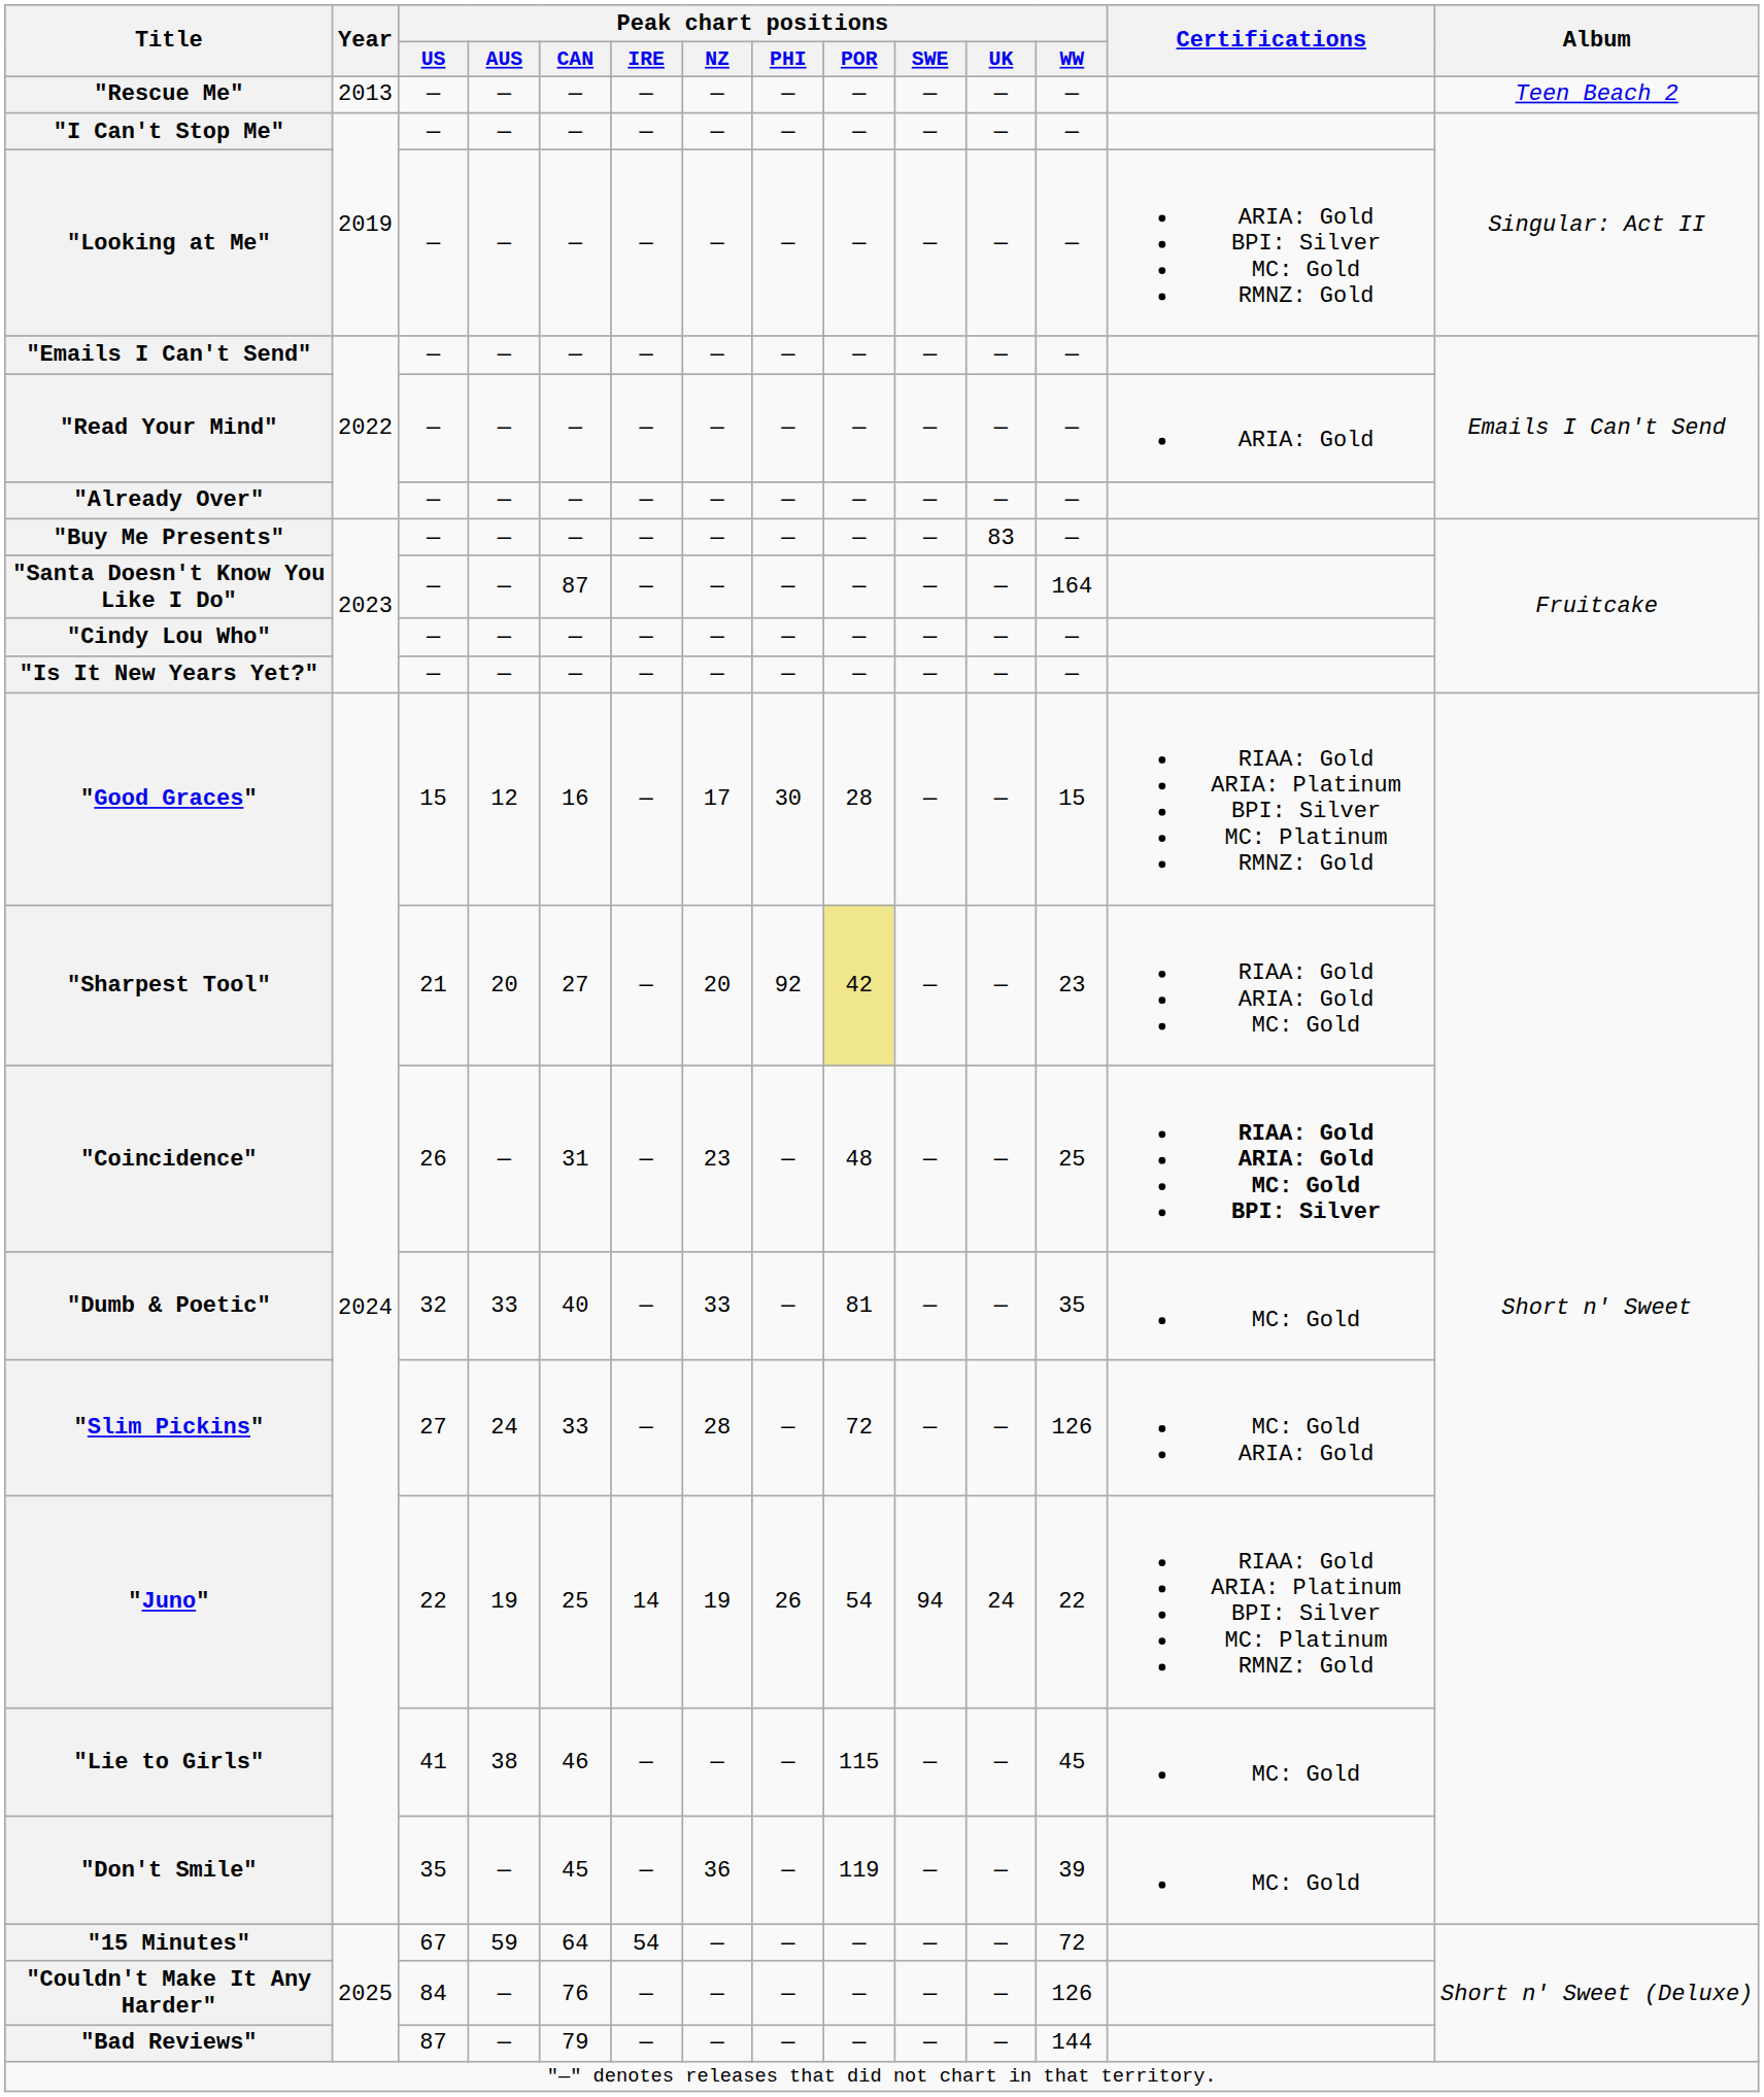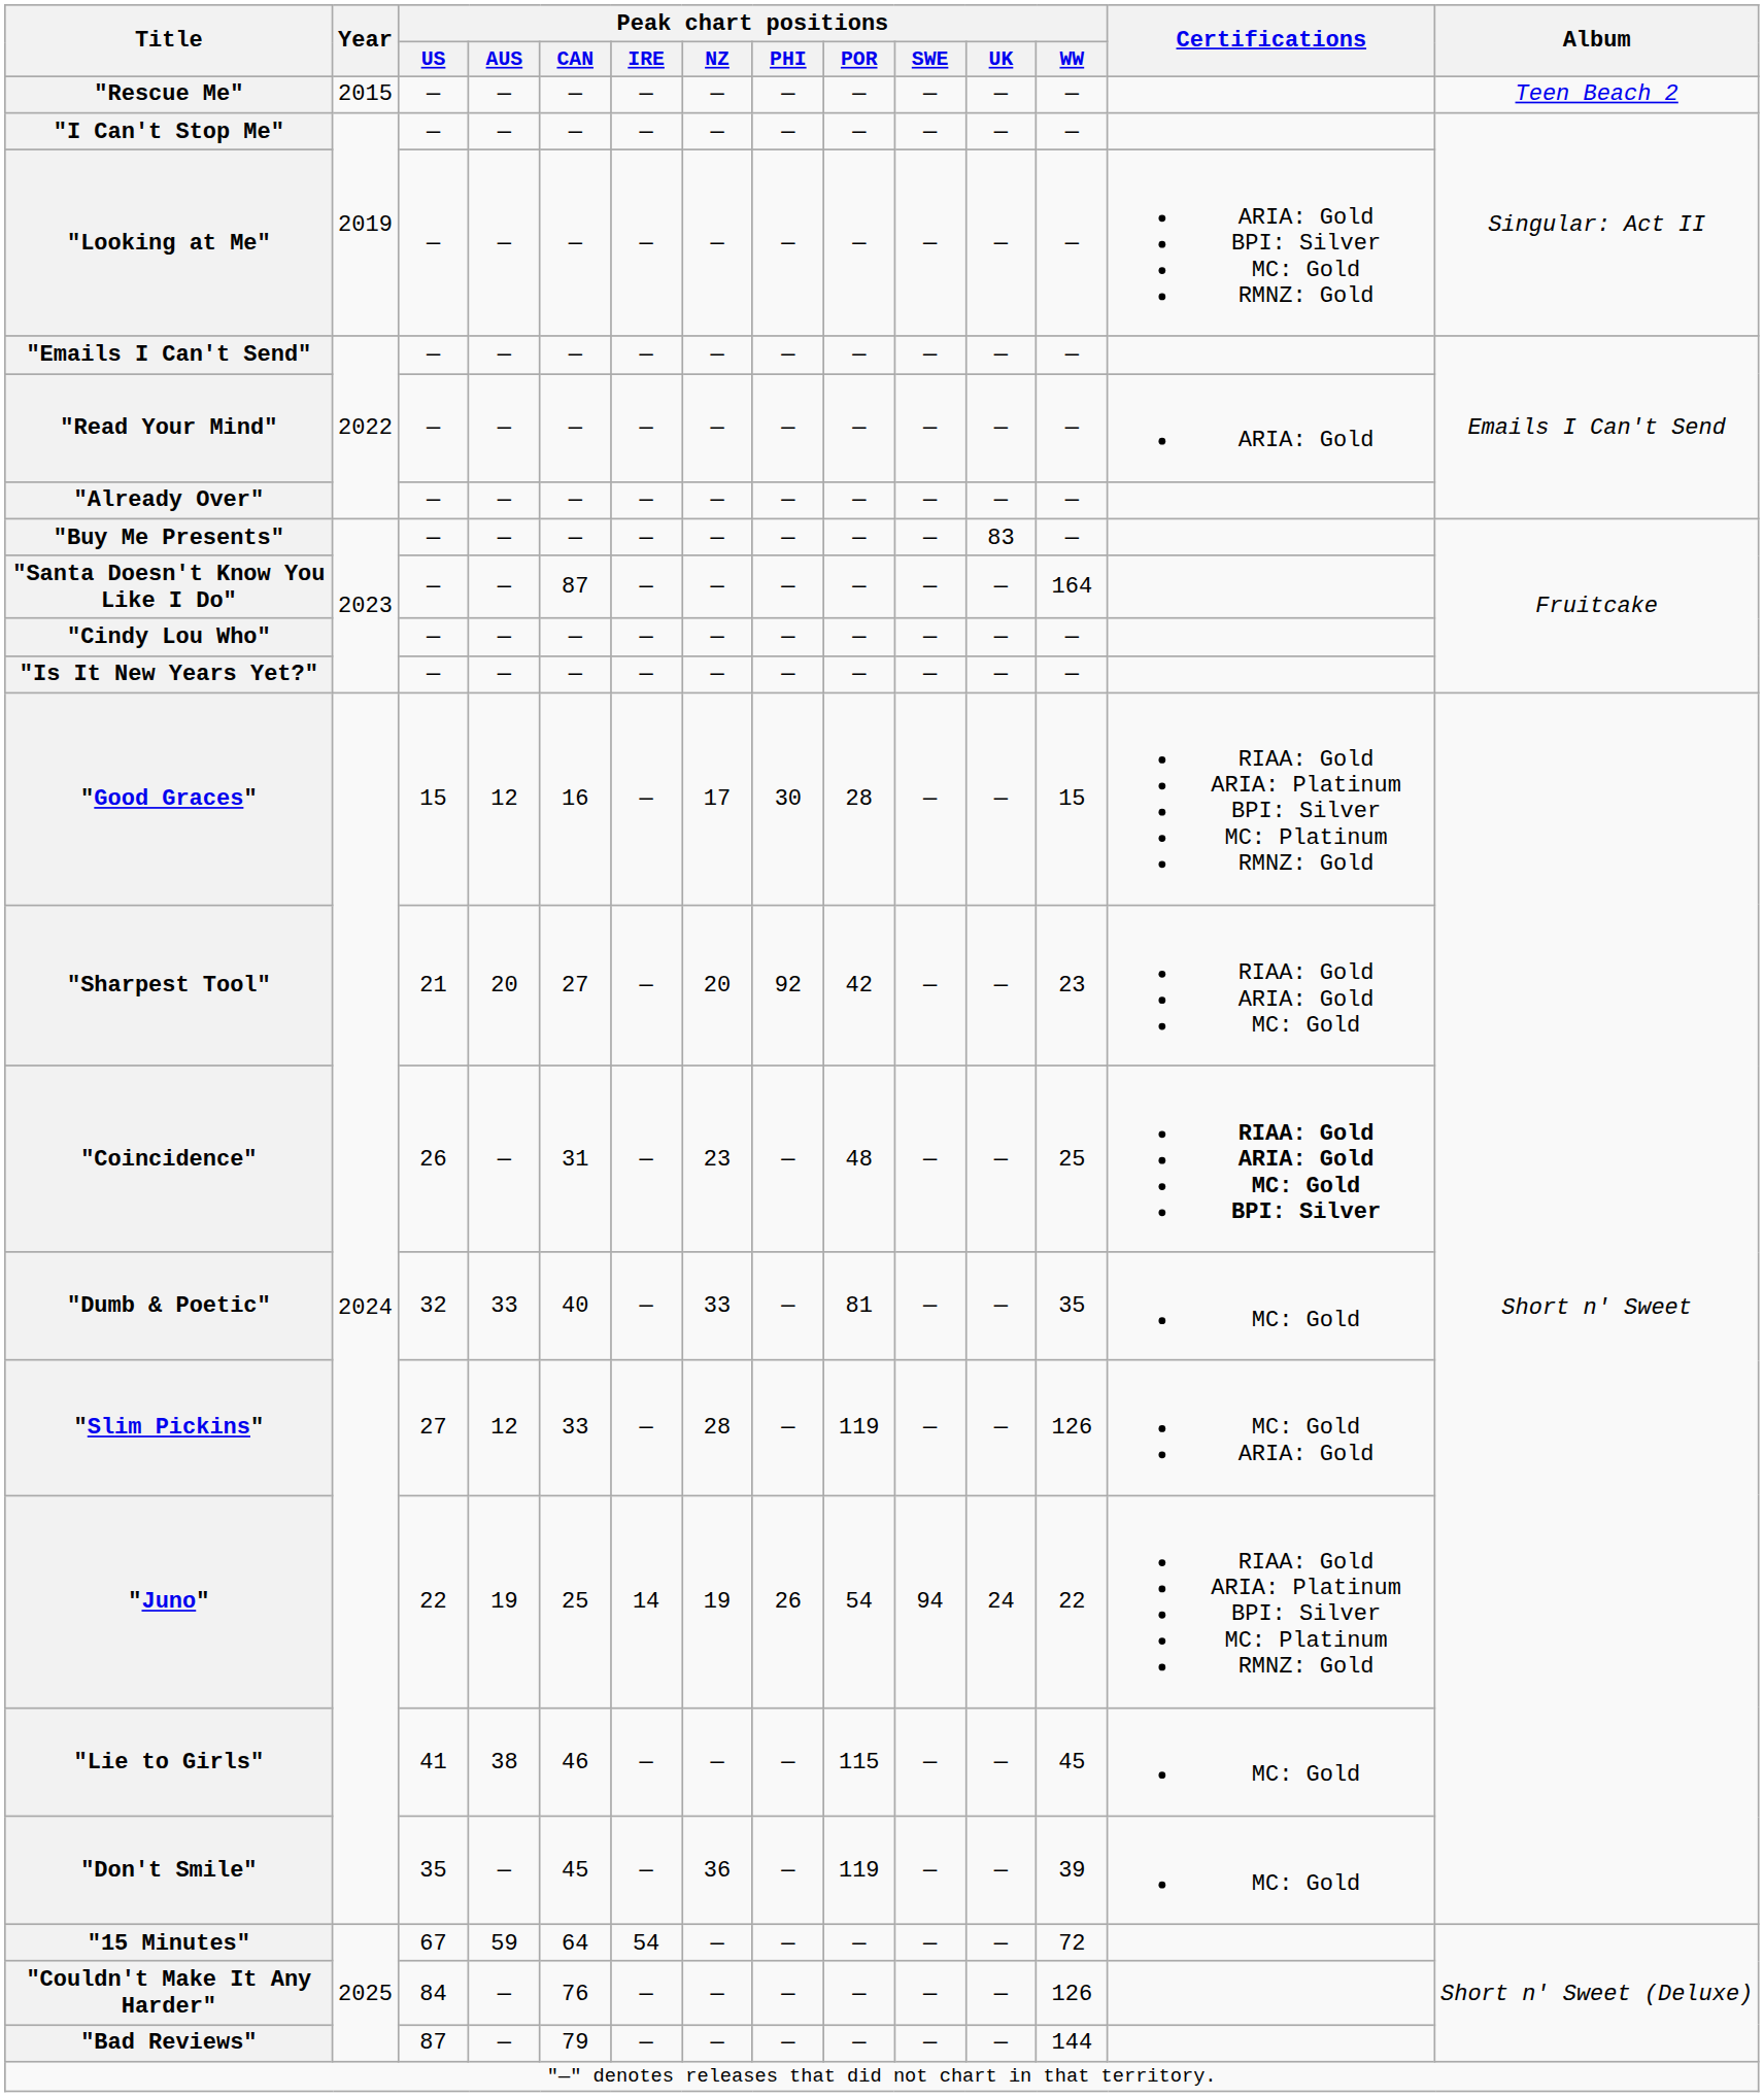 <table class="wikitable plainrowheaders" style="text-align:center;">
 <tr>
 <th scope="col" rowspan="2" style="width:14em;">Title</th>
 <th scope="col" rowspan="2" style="width:1em;">Year</th>
 <th scope="col" colspan="10">Peak chart positions</th>
 <th scope="col" rowspan="2" style="width:14em;"><a href='#'>Certifications</a></th>
 <th scope="col" rowspan="2">Album</th>
 </tr>
 <tr>
 <th scope="col" style="width:3em;font-size:90%;"><a href='#'>US</a><br></th>
 <th scope="col" style="width:3em;font-size:90%;"><a href='#'>AUS</a><br></th>
 <th scope="col" style="width:3em;font-size:90%;"><a href='#'>CAN</a><br></th>
 <th scope="col" style="width:3em;font-size:90%;"><a href='#'>IRE</a><br></th>
 <th scope="col" style="width:3em;font-size:90%;"><a href='#'>NZ</a><br></th>
 <th scope="col" style="width:3em;font-size:90%;"><a href='#'>PHI</a><br></th>
 <th scope="col" style="width:3em;font-size:90%;"><a href='#'>POR</a><br></th>
 <th scope="col" style="width:3em;font-size:90%;"><a href='#'>SWE</a><br></th>
 <th scope="col" style="width:3em;font-size:90%;"><a href='#'>UK</a><br></th>
 <th scope="col" style="width:3em;font-size:90%;"><a href='#'>WW</a><br></th>
 </tr>
 <tr>
 <th scope="row">"Rescue Me"</th>
-<td>2013</td>
+<td>2015</td>
 <td>—</td>
 <td>—</td>
 <td>—</td>
 <td>—</td>
 <td>—</td>
 <td>—</td>
 <td>—</td>
 <td>—</td>
 <td>—</td>
 <td>—</td>
 <td></td>
 <td><em><a href='#'>Teen Beach 2</a></em></td>
 </tr>
 <tr>
 <th scope="row">"I Can't Stop Me"<br></th>
 <td rowspan="2">2019</td>
 <td>—</td>
 <td>—</td>
 <td>—</td>
 <td>—</td>
 <td>—</td>
 <td>—</td>
 <td>—</td>
 <td>—</td>
 <td>—</td>
 <td>—</td>
 <td></td>
 <td rowspan="2"><em>Singular: Act II</em></td>
 </tr>
 <tr>
 <th scope="row">"Looking at Me"</th>
 <td>—</td>
 <td>—</td>
 <td>—</td>
 <td>—</td>
 <td>—</td>
 <td>—</td>
 <td>—</td>
 <td>—</td>
 <td>—</td>
 <td>—</td>
 <td><br><ul><li>ARIA: Gold</li><li>BPI: Silver</li><li>MC: Gold</li><li>RMNZ: Gold</li></ul></td>
 </tr>
 <tr>
 <th scope="row">"Emails I Can't Send"</th>
 <td rowspan="3">2022</td>
 <td>—</td>
 <td>—</td>
 <td>—</td>
 <td>—</td>
 <td>—</td>
 <td>—</td>
 <td>—</td>
 <td>—</td>
 <td>—</td>
 <td>—</td>
 <td></td>
 <td rowspan="3"><em>Emails I Can't Send</em></td>
 </tr>
 <tr>
 <th scope="row">"Read Your Mind"</th>
 <td>—</td>
 <td>—</td>
 <td>—</td>
 <td>—</td>
 <td>—</td>
 <td>—</td>
 <td>—</td>
 <td>—</td>
 <td>—</td>
 <td>—</td>
 <td><br><ul><li>ARIA: Gold</li></ul></td>
 </tr>
 <tr>
 <th scope="row">"Already Over"</th>
 <td>—</td>
 <td>—</td>
 <td>—</td>
 <td>—</td>
 <td>—</td>
 <td>—</td>
 <td>—</td>
 <td>—</td>
 <td>—</td>
 <td>—</td>
 <td></td>
 </tr>
 <tr>
 <th scope="row">"Buy Me Presents"</th>
 <td rowspan="4">2023</td>
 <td>—</td>
 <td>—</td>
 <td>—</td>
 <td>—</td>
 <td>—</td>
 <td>—</td>
 <td>—</td>
 <td>—</td>
 <td>83</td>
 <td>—</td>
 <td></td>
 <td rowspan="4"><em>Fruitcake</em></td>
 </tr>
 <tr>
 <th scope="row">"Santa Doesn't Know You Like I Do"</th>
 <td>—</td>
 <td>—</td>
 <td>87</td>
 <td>—</td>
 <td>—</td>
 <td>—</td>
 <td>—</td>
 <td>—</td>
 <td>—</td>
 <td>164</td>
 <td></td>
 </tr>
 <tr>
 <th scope="row">"Cindy Lou Who"</th>
 <td>—</td>
 <td>—</td>
 <td>—</td>
 <td>—</td>
 <td>—</td>
 <td>—</td>
 <td>—</td>
 <td>—</td>
 <td>—</td>
 <td>—</td>
 <td></td>
 </tr>
 <tr>
 <th scope="row">"Is It New Years Yet?"</th>
 <td>—</td>
 <td>—</td>
 <td>—</td>
 <td>—</td>
 <td>—</td>
 <td>—</td>
 <td>—</td>
 <td>—</td>
 <td>—</td>
 <td>—</td>
 <td></td>
 </tr>
 <tr>
 <th scope="row">"<a href='#'>Good Graces</a>"</th>
 <td rowspan="8">2024</td>
 <td>15</td>
 <td>12</td>
 <td>16</td>
 <td>—</td>
 <td>17</td>
 <td>30</td>
 <td>28</td>
 <td>—</td>
 <td>—</td>
 <td>15</td>
 <td><br><ul><li>RIAA: Gold</li><li>ARIA: Platinum</li><li>BPI: Silver</li><li>MC: Platinum</li><li>RMNZ: Gold</li></ul></td>
 <td rowspan="8"><em>Short n' Sweet</em></td>
 </tr>
 <tr>
 <th scope="row">"Sharpest Tool"</th>
 <td>21</td>
 <td>20</td>
 <td>27</td>
 <td>—</td>
 <td>20</td>
 <td>92</td>
-<td style="background: khaki;">42</td>
+<td>42</td>
 <td>—</td>
 <td>—</td>
 <td>23</td>
 <td><br><ul><li>RIAA: Gold</li><li>ARIA: Gold</li><li>MC: Gold</li></ul></td>
 </tr>
 <tr>
 <th scope="row">"Coincidence"</th>
 <td>26</td>
 <td>—</td>
 <td>31</td>
 <td>—</td>
 <td>23</td>
 <td>—</td>
 <td>48</td>
 <td>—</td>
 <td>—</td>
 <td>25</td>
 <td><strong><br><ul><li>RIAA: Gold</li><li>ARIA: Gold</li><li>MC: Gold</li><li>BPI: Silver</li></ul></strong></td>
 </tr>
 <tr>
 <th scope="row">"Dumb & Poetic"</th>
 <td>32</td>
 <td>33</td>
 <td>40</td>
 <td>—</td>
 <td>33</td>
 <td>—</td>
 <td>81</td>
 <td>—</td>
 <td>—</td>
 <td>35</td>
 <td><br><ul><li>MC: Gold</li></ul></td>
 </tr>
 <tr>
 <th scope="row">"<a href='#'>Slim Pickins</a>"</th>
 <td>27</td>
-<td>24</td>
+<td>12</td>
 <td>33</td>
 <td>—</td>
 <td>28</td>
 <td>—</td>
-<td>72</td>
+<td>119</td>
 <td>—</td>
 <td>—</td>
 <td>126</td>
 <td><br><ul><li>MC: Gold</li><li>ARIA: Gold</li></ul></td>
 </tr>
 <tr>
 <th scope="row">"<a href='#'>Juno</a>"</th>
 <td>22</td>
 <td>19</td>
 <td>25</td>
 <td>14</td>
 <td>19</td>
 <td>26</td>
 <td>54</td>
 <td>94<br></td>
 <td>24</td>
 <td>22</td>
 <td><br><ul><li>RIAA: Gold</li><li>ARIA: Platinum</li><li>BPI: Silver</li><li>MC: Platinum</li><li>RMNZ: Gold</li></ul></td>
 </tr>
 <tr>
 <th scope="row">"Lie to Girls"</th>
 <td>41</td>
 <td>38</td>
 <td>46</td>
 <td>—</td>
 <td>—</td>
 <td>—</td>
 <td>115</td>
 <td>—</td>
 <td>—</td>
 <td>45</td>
 <td><br><ul><li>MC: Gold</li></ul></td>
 </tr>
 <tr>
 <th scope="row">"Don't Smile"</th>
 <td>35</td>
 <td>—</td>
 <td>45</td>
 <td>—</td>
 <td>36</td>
 <td>—</td>
 <td>119</td>
 <td>—</td>
 <td>—</td>
 <td>39</td>
 <td><br><ul><li>MC: Gold</li></ul></td>
 </tr>
 <tr>
 <th scope="row">"15 Minutes"</th>
 <td rowspan="3">2025</td>
 <td>67</td>
 <td>59</td>
 <td>64</td>
 <td>54<br></td>
 <td>—</td>
 <td>—</td>
 <td>—</td>
 <td>—</td>
 <td>—</td>
 <td>72</td>
 <td></td>
 <td rowspan="3"><em>Short n' Sweet (Deluxe)</em></td>
 </tr>
 <tr>
 <th scope="row">"Couldn't Make It Any Harder"</th>
 <td>84</td>
 <td>—</td>
 <td>76</td>
 <td>—</td>
 <td>—</td>
 <td>—</td>
 <td>—</td>
 <td>—</td>
 <td>—</td>
 <td>126</td>
 <td></td>
 </tr>
 <tr>
 <th scope="row">"Bad Reviews"</th>
 <td>87</td>
 <td>—</td>
 <td>79</td>
 <td>—</td>
 <td>—</td>
 <td>—</td>
 <td>—</td>
 <td>—</td>
 <td>—</td>
 <td>144</td>
 <td></td>
 </tr>
 <tr>
 <td colspan="14" style="font-size:85%;">"—" denotes releases that did not chart in that territory.</td>
 </tr>
 </table>
